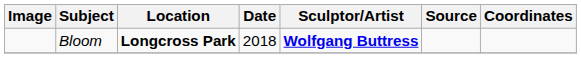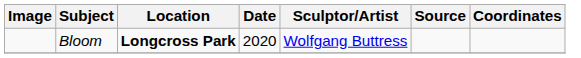 <table class="wikitable sortable">
 <tr>
 <th>Image</th>
 <th>Subject</th>
 <th>Location</th>
 <th>Date</th>
 <th>Sculptor/Artist</th>
 <th>Source</th>
 <th>Coordinates</th>
 </tr>
 <tr>
 <td></td>
 <td><em>Bloom</em></td>
 <td><strong>Longcross Park</strong></td>
-<td>2018</td>
-<td><strong><a href='#'>Wolfgang Buttress</a></strong></td>
+<td>2020</td>
+<td><a href='#'>Wolfgang Buttress</a></td>
 <td></td>
 <td></td>
 </tr>
 <tr>
 </tr>
 </table>
